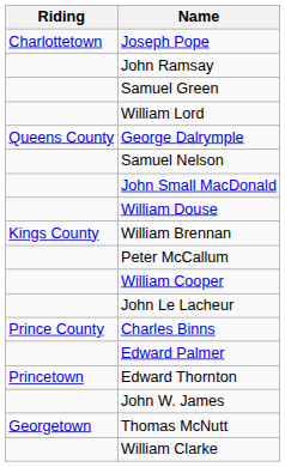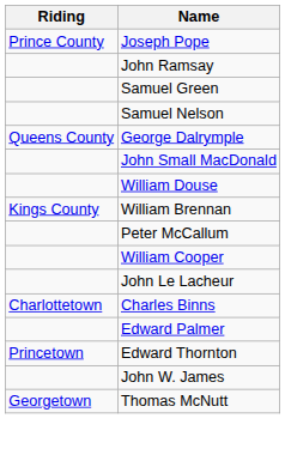 <table class="wikitable">
 <tr>
 <th>Riding</th>
 <th>Name</th>
 </tr>
 <tr>
-<td><a href='#'>Charlottetown</a></td>
+<td><a href='#'>Prince County</a></td>
 <td><a href='#'>Joseph Pope</a></td>
 </tr>
 <tr>
 <td></td>
 <td>John Ramsay</td>
 </tr>
 <tr>
 <td></td>
 <td>Samuel Green</td>
 </tr>
 <tr>
 <td></td>
-<td>William Lord</td>
+<td>Samuel Nelson</td>
 </tr>
 <tr>
 <td><a href='#'>Queens County</a></td>
 <td><a href='#'>George Dalrymple</a></td>
-</tr>
-<tr>
-<td></td>
-<td>Samuel Nelson</td>
 </tr>
 <tr>
 <td></td>
 <td><a href='#'>John Small MacDonald</a></td>
 </tr>
 <tr>
 <td></td>
 <td><a href='#'>William Douse</a></td>
 </tr>
 <tr>
 <td><a href='#'>Kings County</a></td>
 <td>William Brennan</td>
 </tr>
 <tr>
 <td></td>
 <td>Peter McCallum</td>
 </tr>
 <tr>
 <td></td>
 <td><a href='#'>William Cooper</a></td>
 </tr>
 <tr>
 <td></td>
 <td>John Le Lacheur</td>
 </tr>
 <tr>
-<td><a href='#'>Prince County</a></td>
+<td><a href='#'>Charlottetown</a></td>
 <td><a href='#'>Charles Binns</a></td>
 </tr>
 <tr>
 <td></td>
 <td><a href='#'>Edward Palmer</a></td>
 </tr>
 <tr>
 <td><a href='#'>Princetown</a></td>
 <td>Edward Thornton</td>
 </tr>
 <tr>
 <td></td>
 <td>John W. James</td>
 </tr>
 <tr>
 <td><a href='#'>Georgetown</a></td>
 <td>Thomas McNutt</td>
 </tr>
-<tr>
-<td></td>
-<td>William Clarke</td>
-</tr>
 </table>
